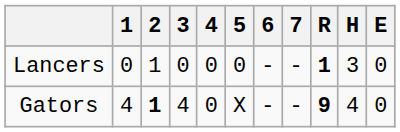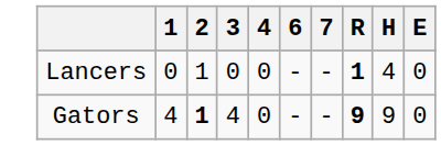 <table align = right border="2" cellpadding="4" cellspacing="0" style="margin: 1em 1em 1em 1em; background: #F9F9F9; border: 1px #aaa solid; border-collapse: collapse;">
 <tr align=center style="background: #F2F2F2;">
 <th></th>
 <th>1</th>
 <th>2</th>
 <th>3</th>
 <th>4</th>
-<th>5</th>
 <th>6</th>
 <th>7</th>
 <th>R</th>
 <th>H</th>
 <th>E</th>
 </tr>
 <tr align=center>
 <td>Lancers</td>
 <td>0</td>
 <td>1</td>
 <td>0</td>
 <td>0</td>
-<td>0</td>
 <td>-</td>
 <td>-</td>
 <td><strong>1</strong></td>
-<td>3</td>
+<td>4</td>
 <td>0</td>
 </tr>
 <tr align=center>
 <td>Gators</td>
 <td>4</td>
 <td><strong>1</strong></td>
 <td>4</td>
 <td>0</td>
-<td>X</td>
 <td>-</td>
 <td>-</td>
 <td><strong>9</strong></td>
-<td>4</td>
+<td>9</td>
 <td>0</td>
 </tr>
 </table>
